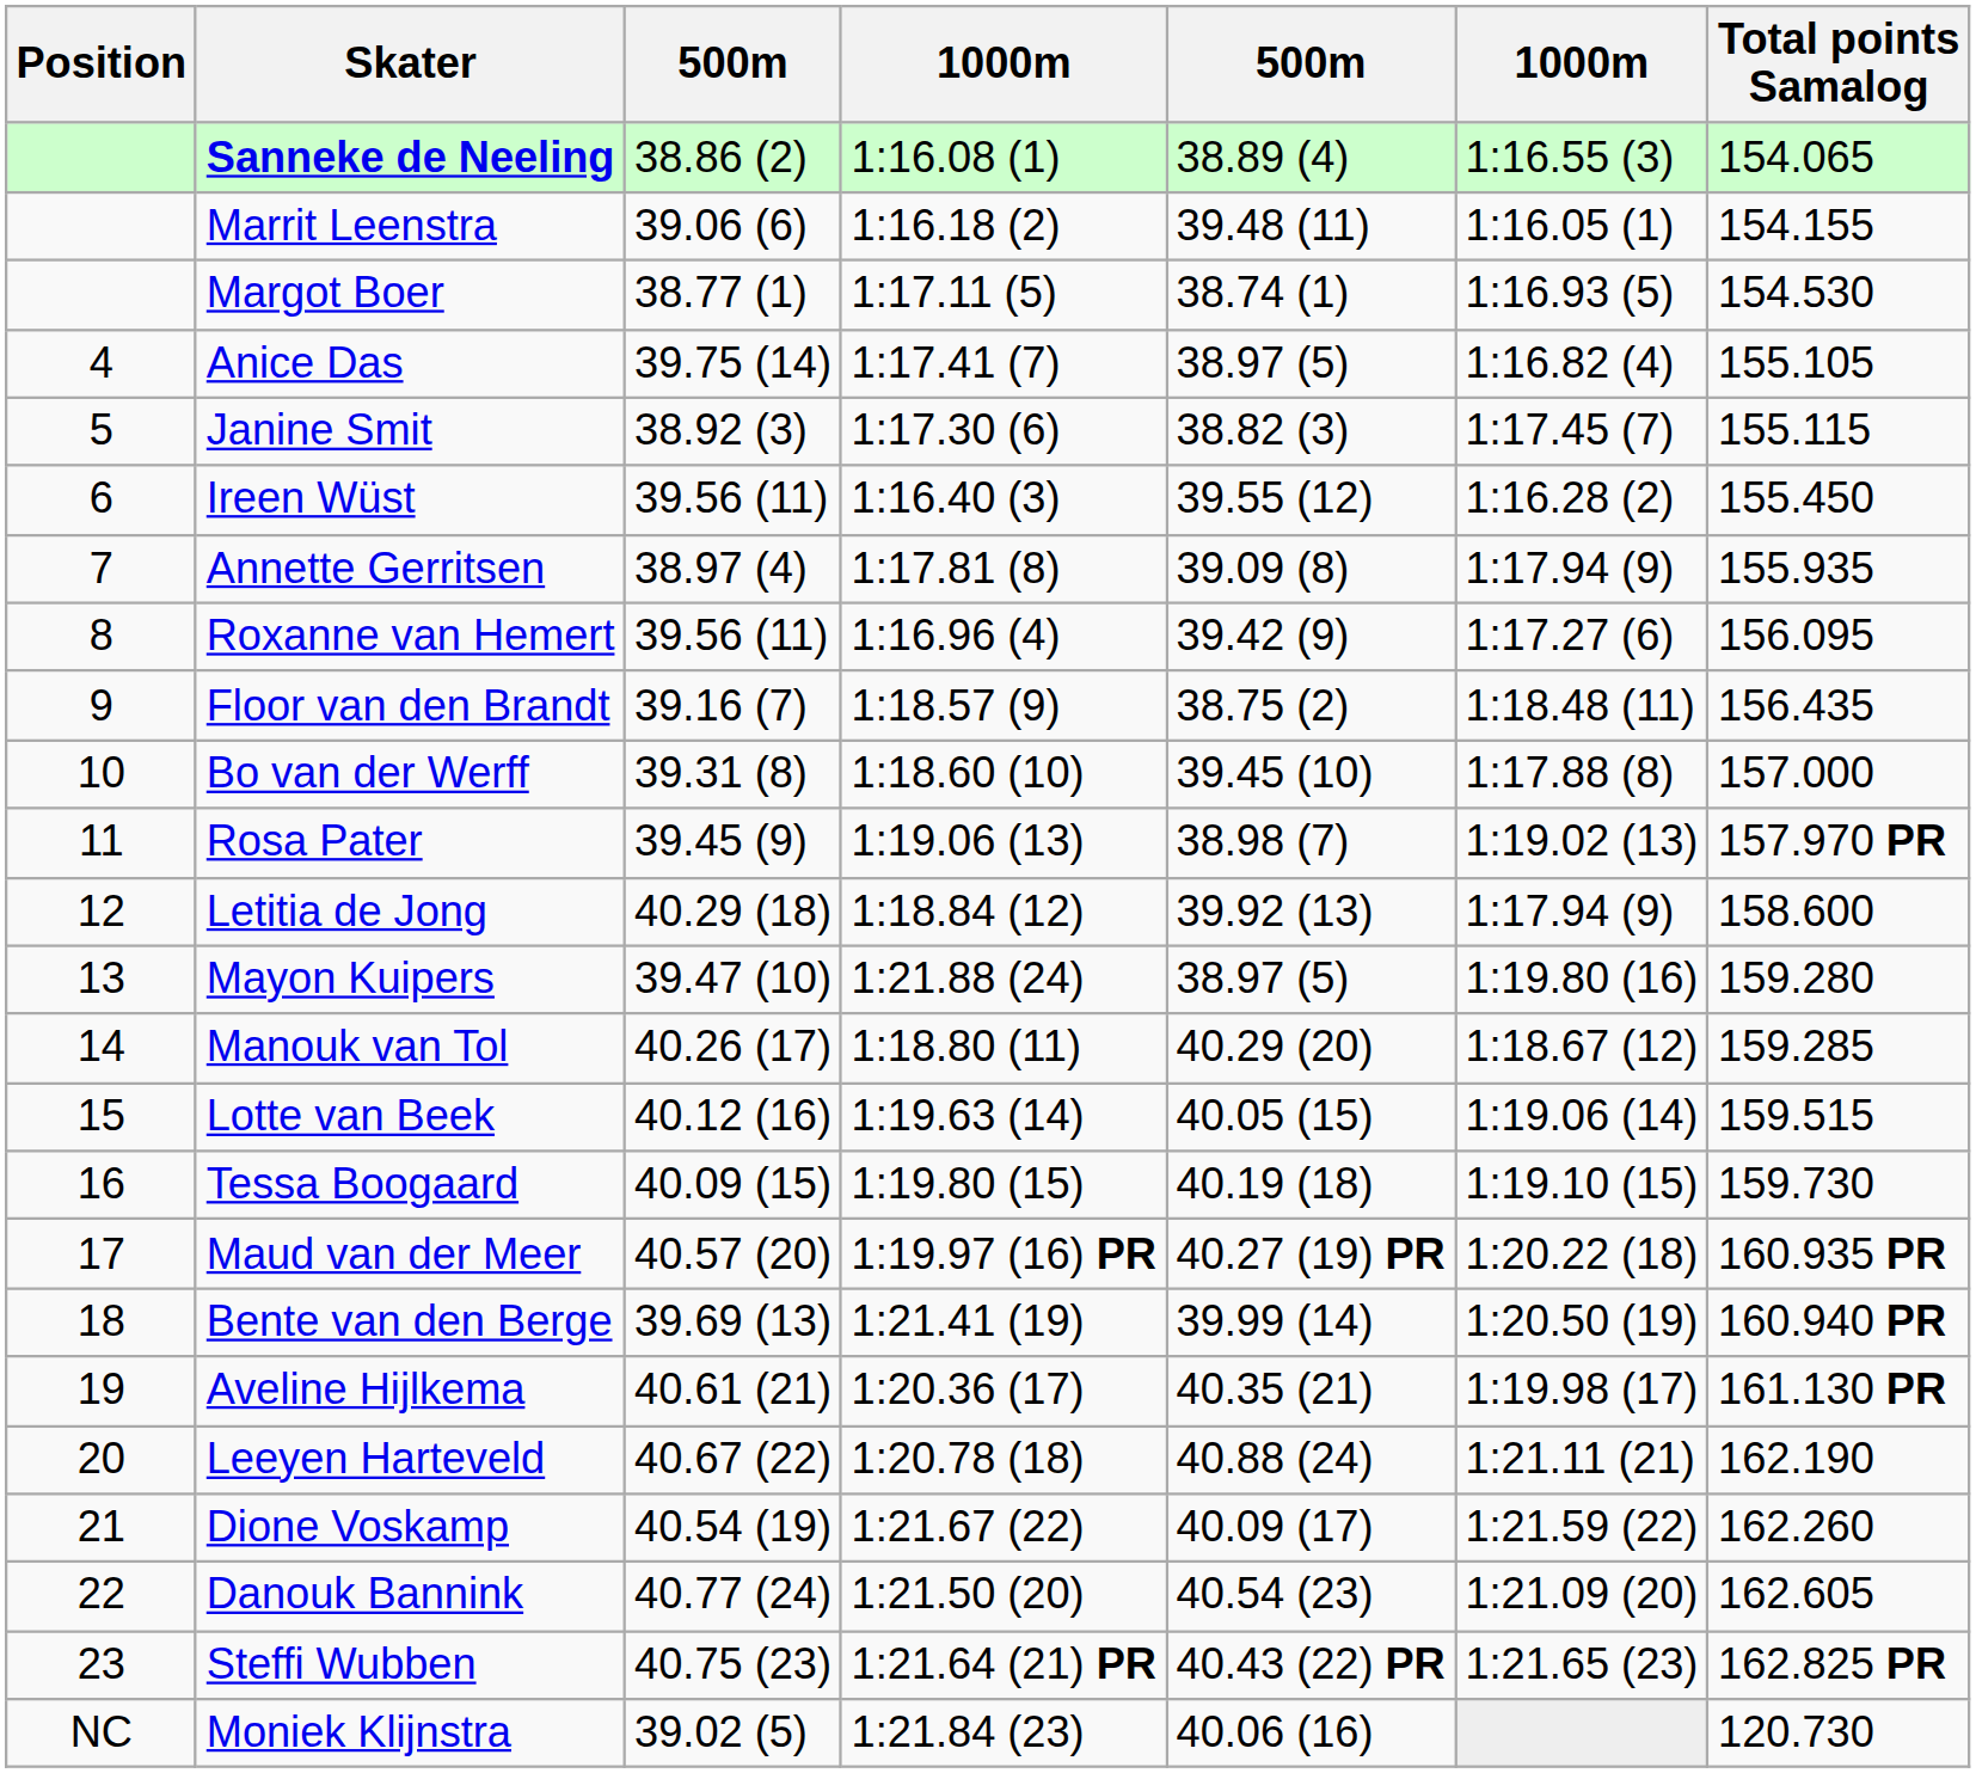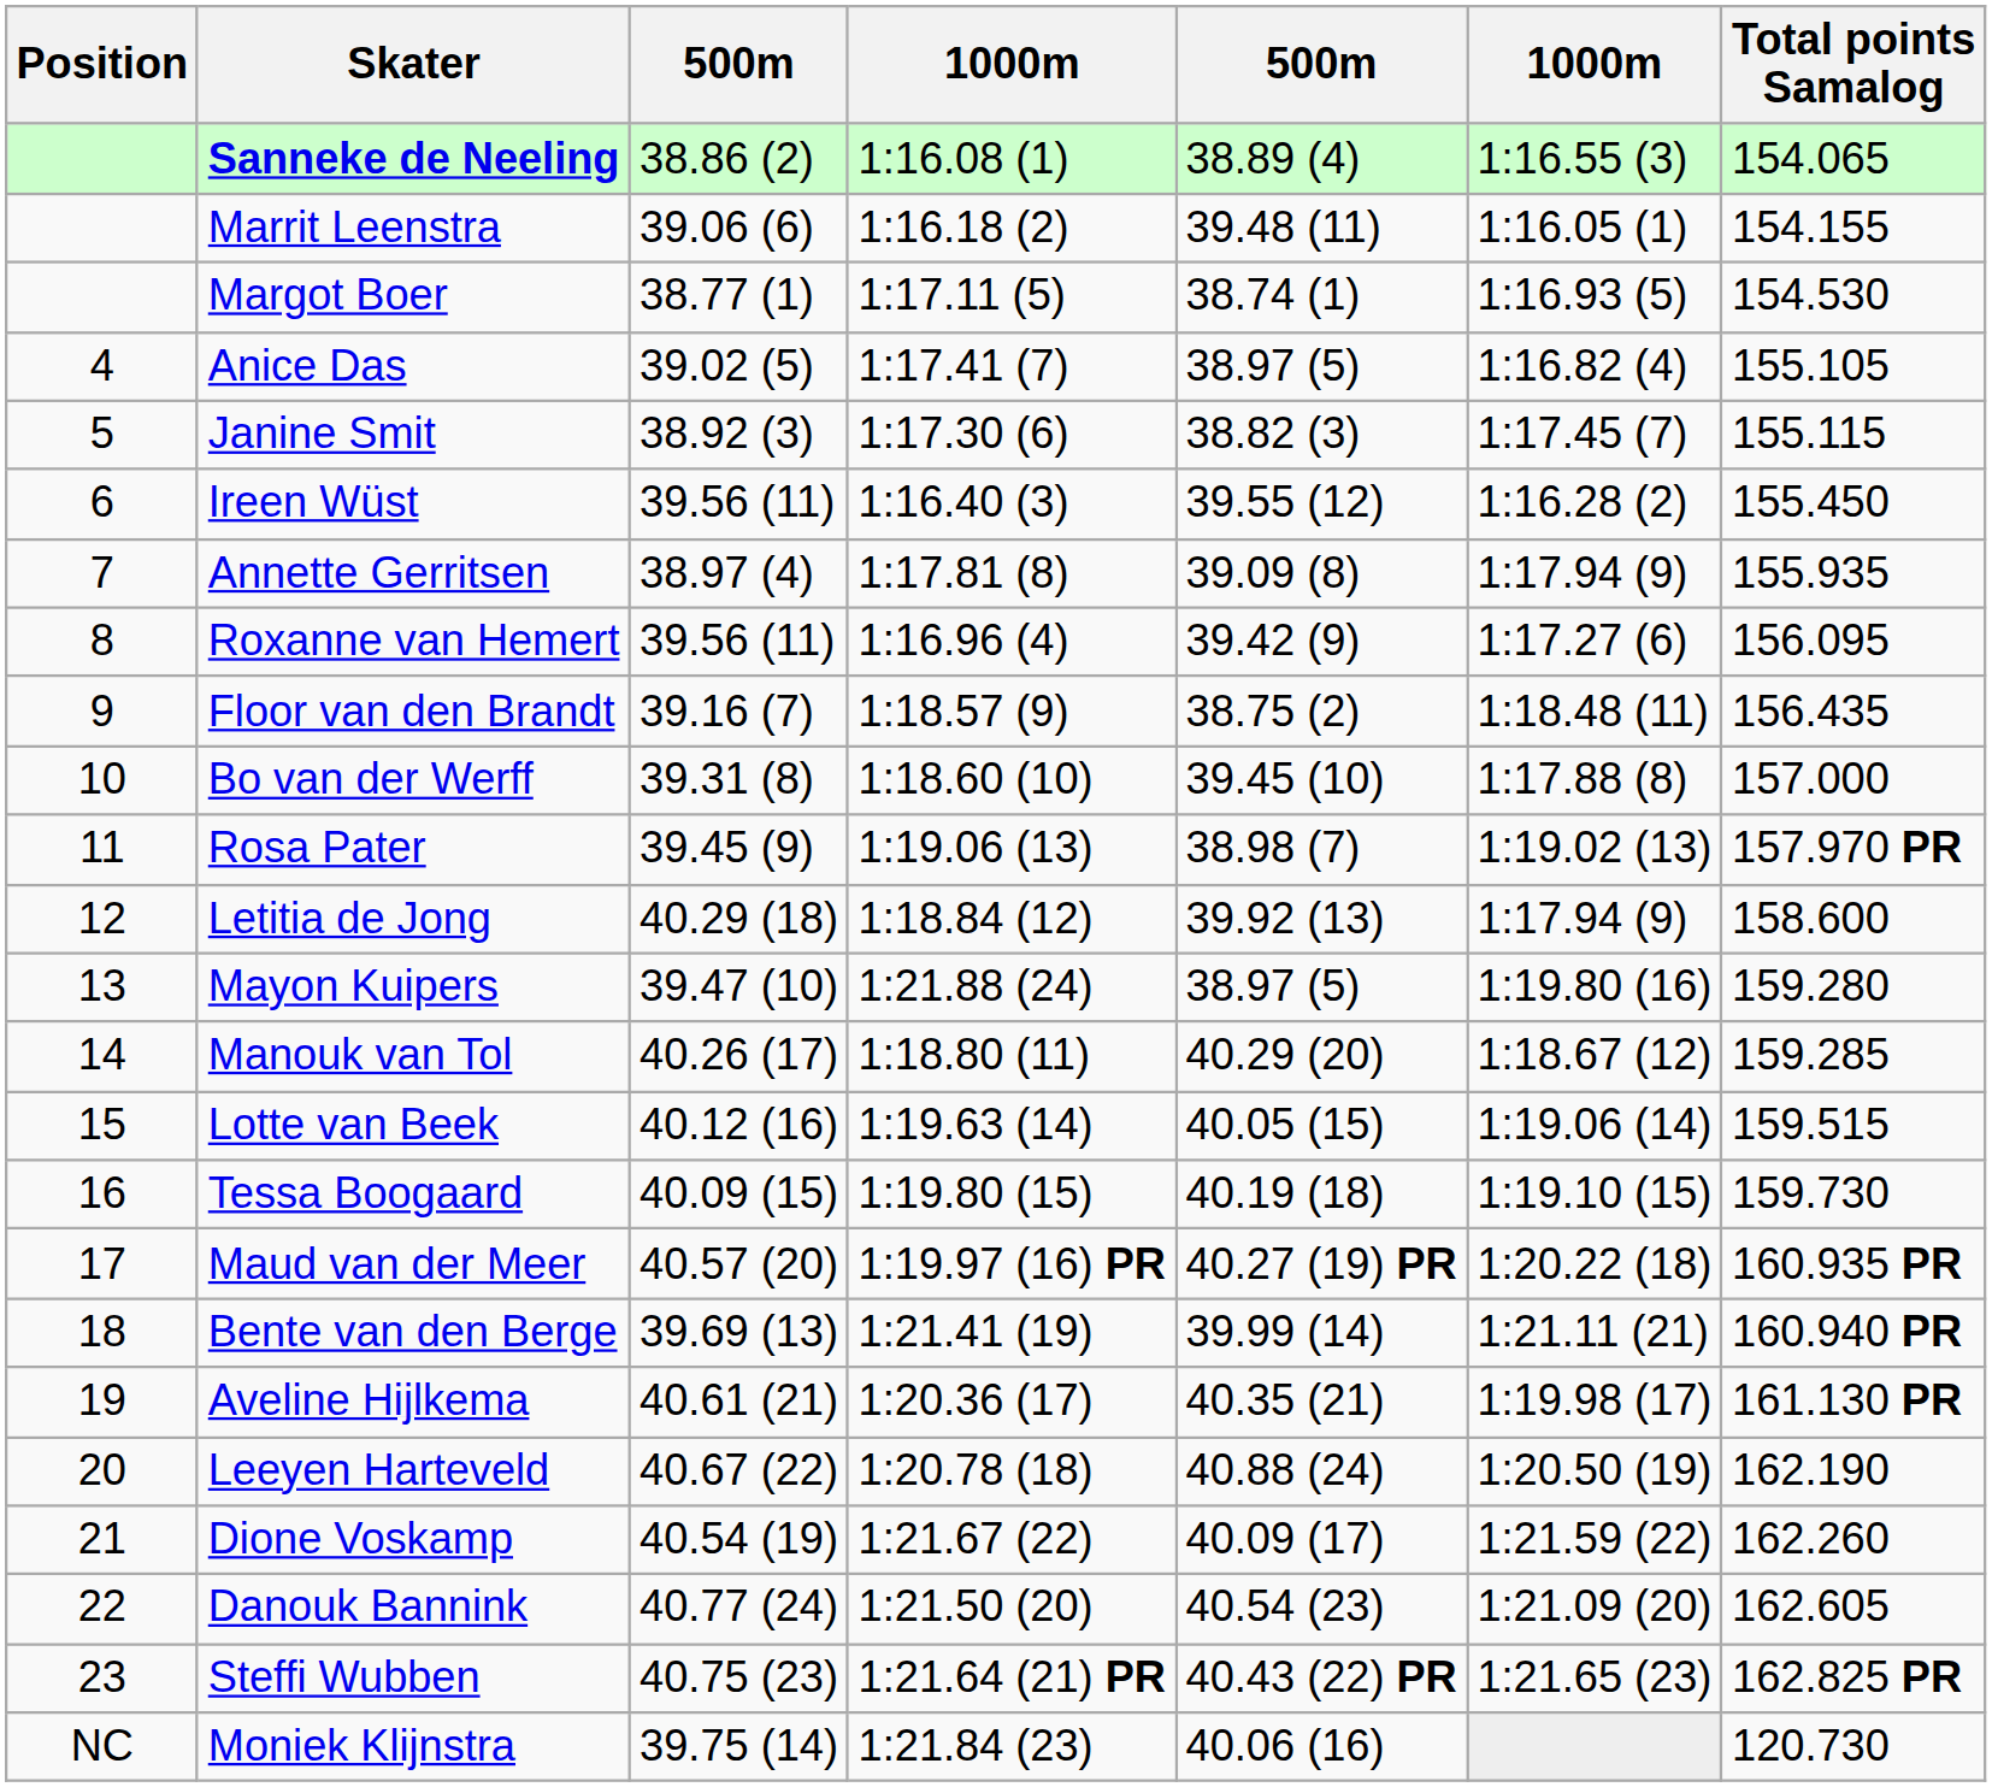 <table class="wikitable">
 <tr>
 <th>Position</th>
 <th>Skater</th>
 <th>500m</th>
 <th>1000m</th>
 <th>500m</th>
 <th>1000m</th>
 <th>Total points <br> Samalog</th>
 </tr>
 <tr bgcolor=ccffcc>
 <td style="text-align:center"></td>
 <td><strong><a href='#'>Sanneke de Neeling</a></strong></td>
 <td>38.86 (2)</td>
 <td>1:16.08 (1)</td>
 <td>38.89 (4)</td>
 <td>1:16.55 (3)</td>
 <td>154.065</td>
 </tr>
 <tr>
 <td style="text-align:center"></td>
 <td><a href='#'>Marrit Leenstra</a></td>
 <td>39.06 (6)</td>
 <td>1:16.18 (2)</td>
 <td>39.48 (11)</td>
 <td>1:16.05 (1)</td>
 <td>154.155</td>
 </tr>
 <tr>
 <td style="text-align:center"></td>
 <td><a href='#'>Margot Boer</a></td>
 <td>38.77 (1)</td>
 <td>1:17.11 (5)</td>
 <td>38.74 (1)</td>
 <td>1:16.93 (5)</td>
 <td>154.530</td>
 </tr>
 <tr>
 <td style="text-align:center">4</td>
 <td><a href='#'>Anice Das</a></td>
-<td>39.75 (14)</td>
+<td>39.02 (5)</td>
 <td>1:17.41 (7)</td>
 <td>38.97 (5)</td>
 <td>1:16.82 (4)</td>
 <td>155.105</td>
 </tr>
 <tr>
 <td style="text-align:center">5</td>
 <td><a href='#'>Janine Smit</a></td>
 <td>38.92 (3)</td>
 <td>1:17.30 (6)</td>
 <td>38.82 (3)</td>
 <td>1:17.45 (7)</td>
 <td>155.115</td>
 </tr>
 <tr>
 <td style="text-align:center">6</td>
 <td><a href='#'>Ireen Wüst</a></td>
 <td>39.56 (11)</td>
 <td>1:16.40 (3)</td>
 <td>39.55 (12)</td>
 <td>1:16.28 (2)</td>
 <td>155.450</td>
 </tr>
 <tr>
 <td style="text-align:center">7</td>
 <td><a href='#'>Annette Gerritsen</a></td>
 <td>38.97 (4)</td>
 <td>1:17.81 (8)</td>
 <td>39.09 (8)</td>
 <td>1:17.94 (9)</td>
 <td>155.935</td>
 </tr>
 <tr>
 <td style="text-align:center">8</td>
 <td><a href='#'>Roxanne van Hemert</a></td>
 <td>39.56 (11)</td>
 <td>1:16.96 (4)</td>
 <td>39.42 (9)</td>
 <td>1:17.27 (6)</td>
 <td>156.095</td>
 </tr>
 <tr>
 <td style="text-align:center">9</td>
 <td><a href='#'>Floor van den Brandt</a></td>
 <td>39.16 (7)</td>
 <td>1:18.57 (9)</td>
 <td>38.75 (2)</td>
 <td>1:18.48 (11)</td>
 <td>156.435</td>
 </tr>
 <tr>
 <td style="text-align:center">10</td>
 <td><a href='#'>Bo van der Werff</a></td>
 <td>39.31 (8)</td>
 <td>1:18.60 (10)</td>
 <td>39.45 (10)</td>
 <td>1:17.88 (8)</td>
 <td>157.000</td>
 </tr>
 <tr>
 <td style="text-align:center">11</td>
 <td><a href='#'>Rosa Pater</a></td>
 <td>39.45 (9)</td>
 <td>1:19.06 (13)</td>
 <td>38.98 (7)</td>
 <td>1:19.02 (13)</td>
 <td>157.970 <strong>PR</strong></td>
 </tr>
 <tr>
 <td style="text-align:center">12</td>
 <td><a href='#'>Letitia de Jong</a></td>
 <td>40.29 (18)</td>
 <td>1:18.84 (12)</td>
 <td>39.92 (13)</td>
 <td>1:17.94 (9)</td>
 <td>158.600</td>
 </tr>
 <tr>
 <td style="text-align:center">13</td>
 <td><a href='#'>Mayon Kuipers</a></td>
 <td>39.47 (10)</td>
 <td>1:21.88 (24)</td>
 <td>38.97 (5)</td>
 <td>1:19.80 (16)</td>
 <td>159.280</td>
 </tr>
 <tr>
 <td style="text-align:center">14</td>
 <td><a href='#'>Manouk van Tol</a></td>
 <td>40.26 (17)</td>
 <td>1:18.80 (11)</td>
 <td>40.29 (20)</td>
 <td>1:18.67 (12)</td>
 <td>159.285</td>
 </tr>
 <tr>
 <td style="text-align:center">15</td>
 <td><a href='#'>Lotte van Beek</a></td>
 <td>40.12 (16)</td>
 <td>1:19.63 (14)</td>
 <td>40.05 (15)</td>
 <td>1:19.06 (14)</td>
 <td>159.515</td>
 </tr>
 <tr>
 <td style="text-align:center">16</td>
 <td><a href='#'>Tessa Boogaard</a></td>
 <td>40.09 (15)</td>
 <td>1:19.80 (15)</td>
 <td>40.19 (18)</td>
 <td>1:19.10 (15)</td>
 <td>159.730</td>
 </tr>
 <tr>
 <td style="text-align:center">17</td>
 <td><a href='#'>Maud van der Meer</a></td>
 <td>40.57 (20)</td>
 <td>1:19.97 (16) <strong>PR</strong></td>
 <td>40.27 (19) <strong>PR</strong></td>
 <td>1:20.22 (18)</td>
 <td>160.935 <strong>PR</strong></td>
 </tr>
 <tr>
 <td style="text-align:center">18</td>
 <td><a href='#'>Bente van den Berge</a></td>
 <td>39.69 (13)</td>
 <td>1:21.41 (19)</td>
 <td>39.99 (14)</td>
-<td>1:20.50 (19)</td>
+<td>1:21.11 (21)</td>
 <td>160.940 <strong>PR</strong></td>
 </tr>
 <tr>
 <td style="text-align:center">19</td>
 <td><a href='#'>Aveline Hijlkema</a></td>
 <td>40.61 (21)</td>
 <td>1:20.36 (17)</td>
 <td>40.35 (21)</td>
 <td>1:19.98 (17)</td>
 <td>161.130 <strong>PR</strong></td>
 </tr>
 <tr>
 <td style="text-align:center">20</td>
 <td><a href='#'>Leeyen Harteveld</a></td>
 <td>40.67 (22)</td>
 <td>1:20.78 (18)</td>
 <td>40.88 (24)</td>
-<td>1:21.11 (21)</td>
+<td>1:20.50 (19)</td>
 <td>162.190</td>
 </tr>
 <tr>
 <td style="text-align:center">21</td>
 <td><a href='#'>Dione Voskamp</a></td>
 <td>40.54 (19)</td>
 <td>1:21.67 (22)</td>
 <td>40.09 (17)</td>
 <td>1:21.59 (22)</td>
 <td>162.260</td>
 </tr>
 <tr>
 <td style="text-align:center">22</td>
 <td><a href='#'>Danouk Bannink</a></td>
 <td>40.77 (24)</td>
 <td>1:21.50 (20)</td>
 <td>40.54 (23)</td>
 <td>1:21.09 (20)</td>
 <td>162.605</td>
 </tr>
 <tr>
 <td style="text-align:center">23</td>
 <td><a href='#'>Steffi Wubben</a></td>
 <td>40.75 (23)</td>
 <td>1:21.64 (21) <strong>PR</strong></td>
 <td>40.43 (22) <strong>PR</strong></td>
 <td>1:21.65 (23)</td>
 <td>162.825 <strong>PR</strong></td>
 </tr>
 <tr>
 <td style="text-align:center">NC</td>
 <td><a href='#'>Moniek Klijnstra</a></td>
-<td>39.02 (5)</td>
+<td>39.75 (14)</td>
 <td>1:21.84 (23)</td>
 <td>40.06 (16)</td>
 <td bgcolor=#EEEEEE></td>
 <td>120.730</td>
 </tr>
 </table>
